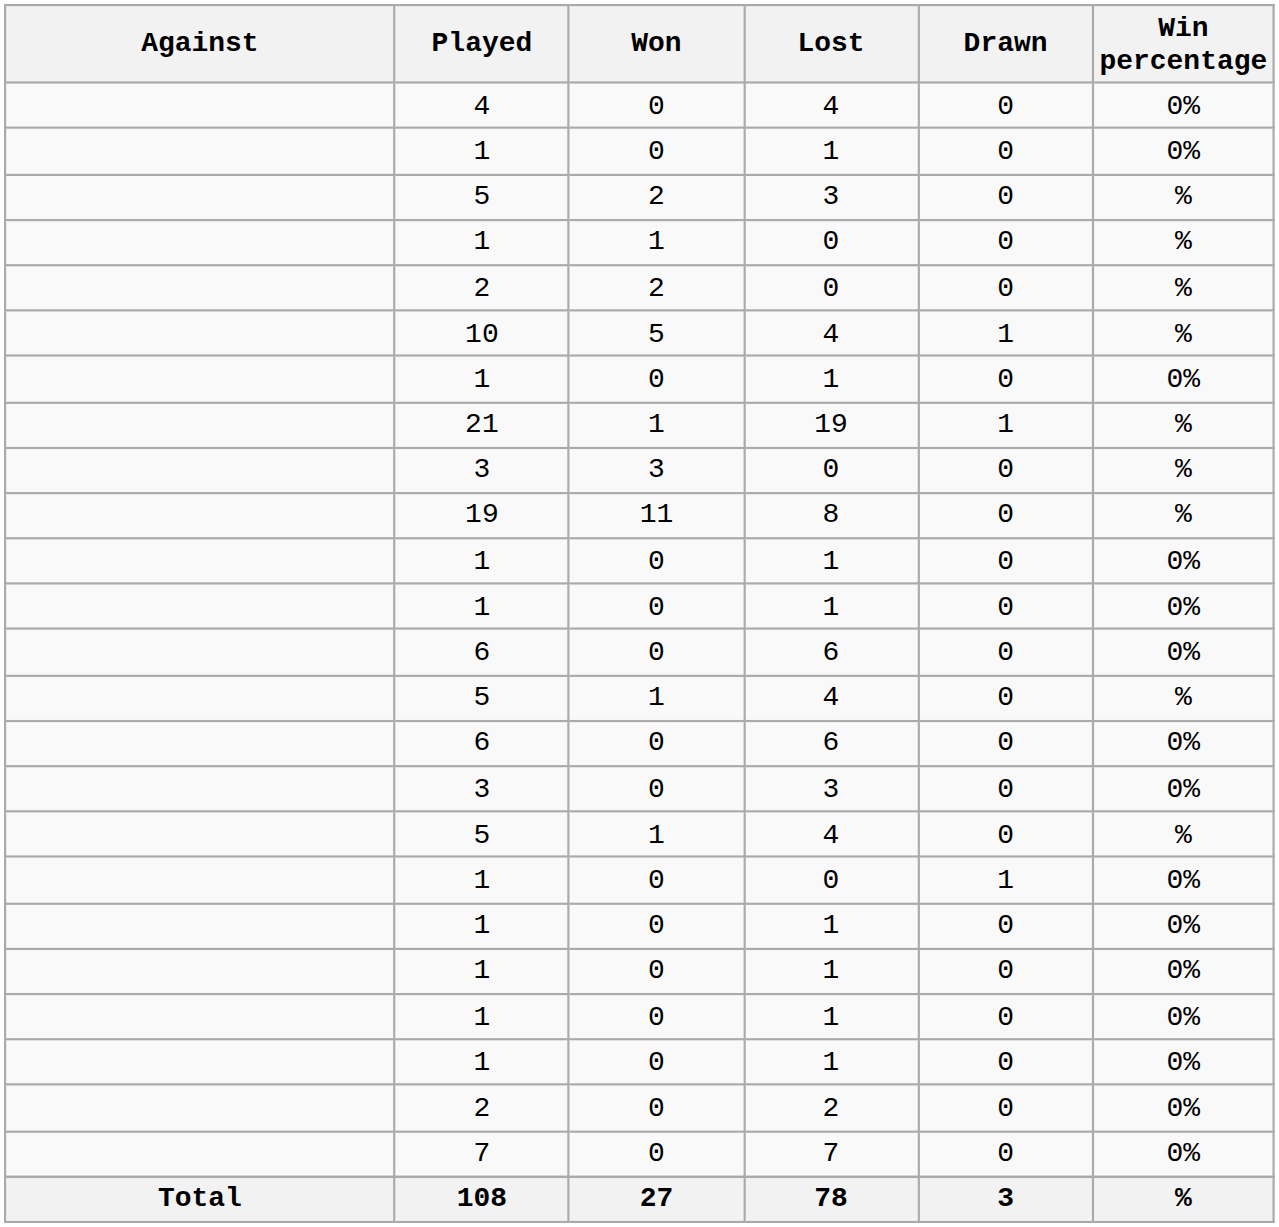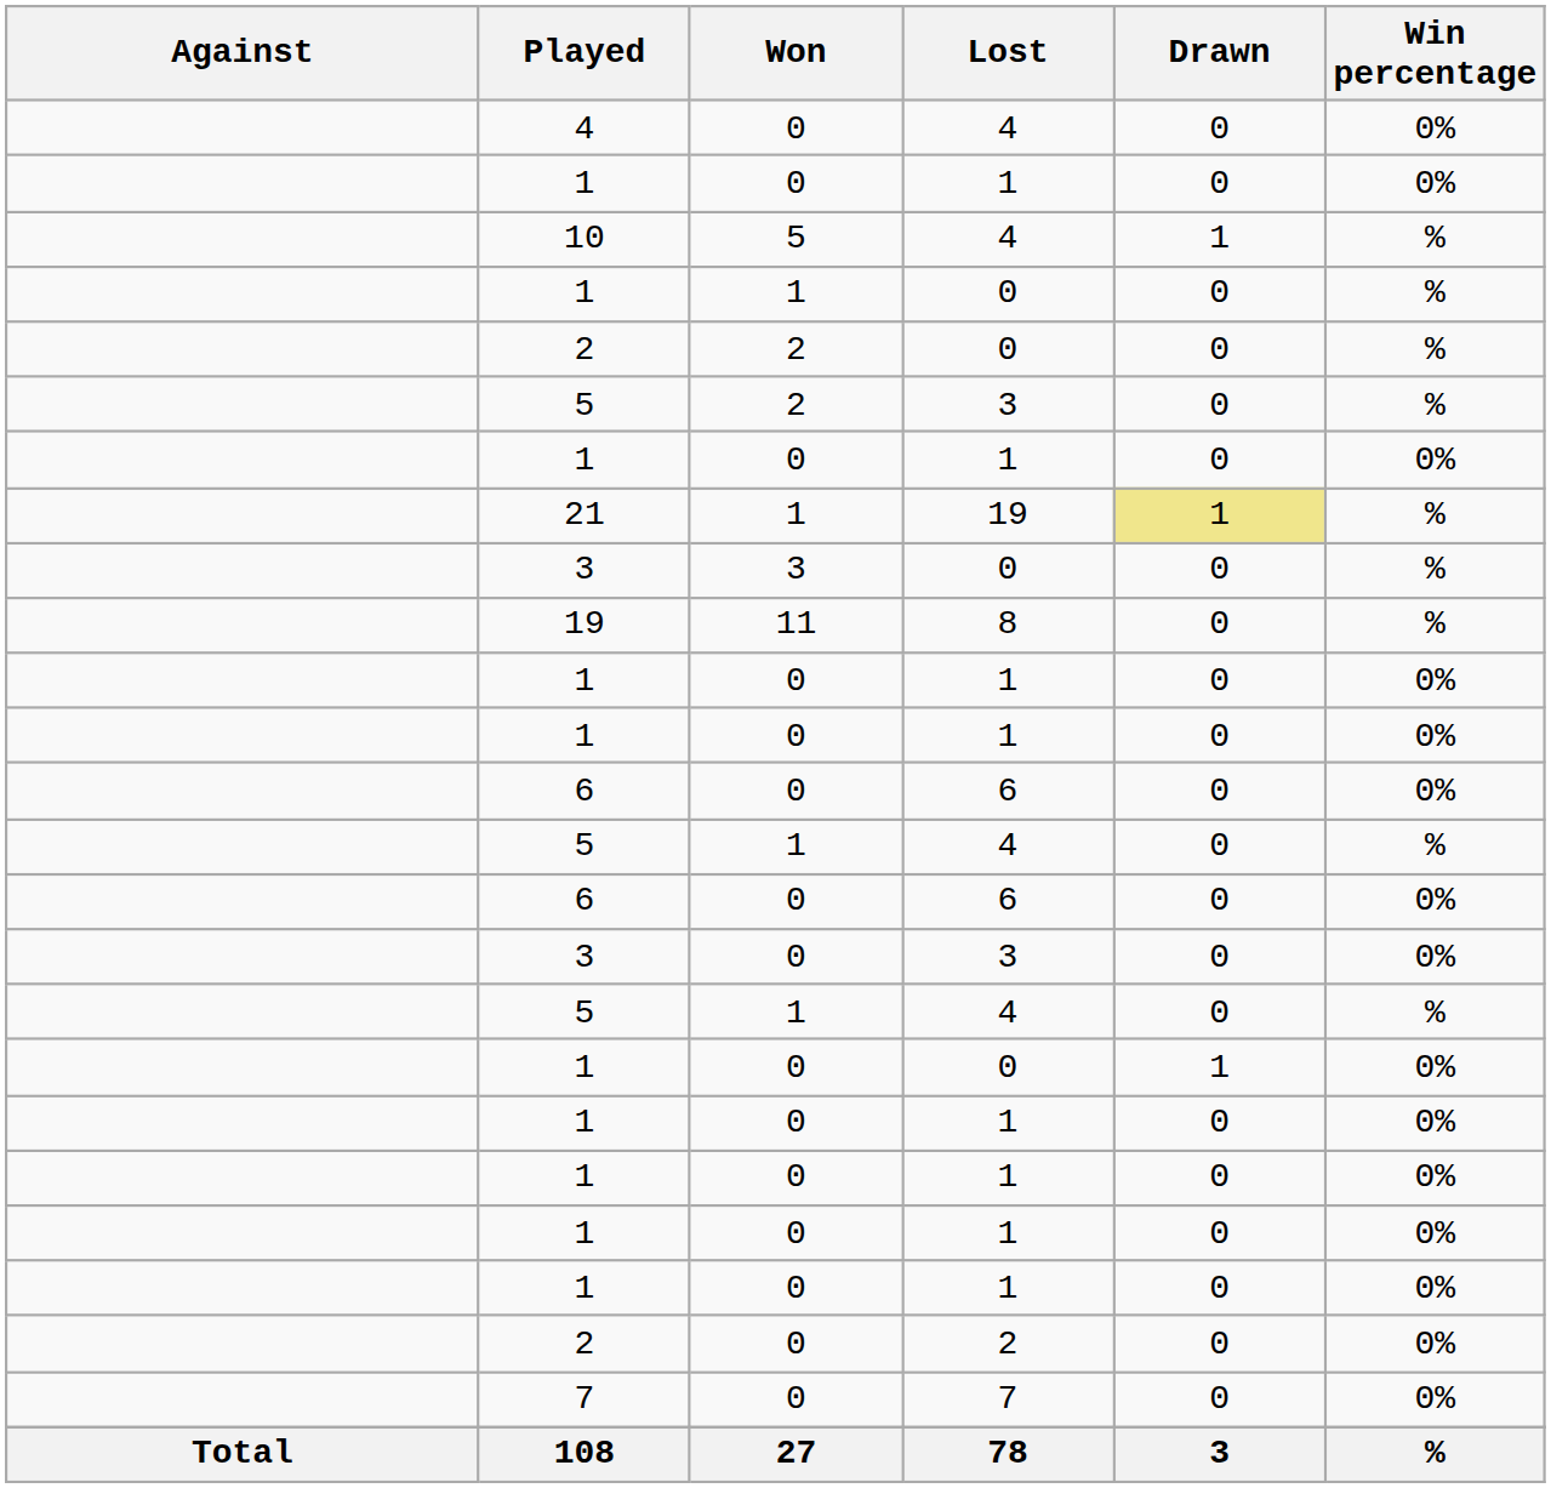 <table class="wikitable sortable" style="border:1px solid #CCCCCC">
 <tr>
 <th align="left" width="175" bgcolor="#CCCCCC">Against</th>
 <th align="center" width="75" bgcolor="#CCCCCC">Played</th>
 <th align="center" width="75" bgcolor="#CCCCCC">Won</th>
 <th align="center" width="75" bgcolor="#CCCCCC">Lost</th>
 <th align="center" width="75" bgcolor="#CCCCCC">Drawn</th>
 <th align="center" width="75" bgcolor="#CCCCCC">Win percentage</th>
 </tr>
 <tr style="text-align:center">
 <td align="left"></td>
 <td>4</td>
 <td>0</td>
 <td>4</td>
 <td>0</td>
 <td>0%</td>
 </tr>
 <tr style="text-align:center;">
 <td align="left"></td>
 <td>1</td>
 <td>0</td>
 <td>1</td>
 <td>0</td>
 <td>0%</td>
 </tr>
 <tr style="text-align:center;">
 <td align="left"></td>
+<td>10</td>
 <td>5</td>
-<td>2</td>
-<td>3</td>
-<td>0</td>
+<td>4</td>
+<td>1</td>
 <td>%</td>
 </tr>
 <tr style="text-align:center;">
 <td align="left"></td>
 <td>1</td>
 <td>1</td>
 <td>0</td>
 <td>0</td>
 <td>%</td>
 </tr>
 <tr style="text-align:center;">
 <td align="left"></td>
 <td>2</td>
 <td>2</td>
 <td>0</td>
 <td>0</td>
 <td>%</td>
 </tr>
 <tr style="text-align:center;">
 <td align="left"></td>
-<td>10</td>
 <td>5</td>
-<td>4</td>
-<td>1</td>
+<td>2</td>
+<td>3</td>
+<td>0</td>
 <td>%</td>
 </tr>
 <tr style="text-align:center;">
 <td align="left"></td>
 <td>1</td>
 <td>0</td>
 <td>1</td>
 <td>0</td>
 <td>0%</td>
 </tr>
 <tr style="text-align:center;">
 <td align="left"></td>
 <td>21</td>
 <td>1</td>
 <td>19</td>
-<td>1</td>
+<td style="background: khaki;">1</td>
 <td>%</td>
 </tr>
 <tr style="text-align:center;">
 <td align="left"></td>
 <td>3</td>
 <td>3</td>
 <td>0</td>
 <td>0</td>
 <td>%</td>
 </tr>
 <tr style="text-align:center;">
 <td align="left"></td>
 <td>19</td>
 <td>11</td>
 <td>8</td>
 <td>0</td>
 <td>%</td>
 </tr>
 <tr style="text-align:center;">
 <td align="left"></td>
 <td>1</td>
 <td>0</td>
 <td>1</td>
 <td>0</td>
 <td>0%</td>
 </tr>
 <tr style="text-align:center;">
 <td align="left"></td>
 <td>1</td>
 <td>0</td>
 <td>1</td>
 <td>0</td>
 <td>0%</td>
 </tr>
 <tr style="text-align:center;">
 <td align="left"></td>
 <td>6</td>
 <td>0</td>
 <td>6</td>
 <td>0</td>
 <td>0%</td>
 </tr>
 <tr style="text-align:center;">
 <td align="left"></td>
 <td>5</td>
 <td>1</td>
 <td>4</td>
 <td>0</td>
 <td>%</td>
 </tr>
 <tr style="text-align:center;">
 <td align="left"></td>
 <td>6</td>
 <td>0</td>
 <td>6</td>
 <td>0</td>
 <td>0%</td>
 </tr>
 <tr style="text-align:center;">
 <td align="left"></td>
 <td>3</td>
 <td>0</td>
 <td>3</td>
 <td>0</td>
 <td>0%</td>
 </tr>
 <tr style="text-align:center;">
 <td align="left"></td>
 <td>5</td>
 <td>1</td>
 <td>4</td>
 <td>0</td>
 <td>%</td>
 </tr>
 <tr style="text-align:center;">
 <td align="left"></td>
 <td>1</td>
 <td>0</td>
 <td>0</td>
 <td>1</td>
 <td>0%</td>
 </tr>
 <tr style="text-align:center;">
 <td align="left"></td>
 <td>1</td>
 <td>0</td>
 <td>1</td>
 <td>0</td>
 <td>0%</td>
 </tr>
 <tr style="text-align:center;">
 <td align="left"></td>
 <td>1</td>
 <td>0</td>
 <td>1</td>
 <td>0</td>
 <td>0%</td>
 </tr>
 <tr style="text-align:center;">
 <td align="left"></td>
 <td>1</td>
 <td>0</td>
 <td>1</td>
 <td>0</td>
 <td>0%</td>
 </tr>
 <tr style="text-align:center;">
 <td align="left"></td>
 <td>1</td>
 <td>0</td>
 <td>1</td>
 <td>0</td>
 <td>0%</td>
 </tr>
 <tr style="text-align:center;">
 <td align="left"></td>
 <td>2</td>
 <td>0</td>
 <td>2</td>
 <td>0</td>
 <td>0%</td>
 </tr>
 <tr style="text-align:center;">
 <td align="left"></td>
 <td>7</td>
 <td>0</td>
 <td>7</td>
 <td>0</td>
 <td>0%</td>
 </tr>
 <tr style="text-align:center;">
 </tr>
 <tr class="sortbottom">
 <th>Total</th>
 <th><strong>108</strong></th>
 <th><strong>27</strong></th>
 <th><strong>78</strong></th>
 <th><strong>3</strong></th>
 <th><strong>%</strong></th>
 </tr>
 </table>
